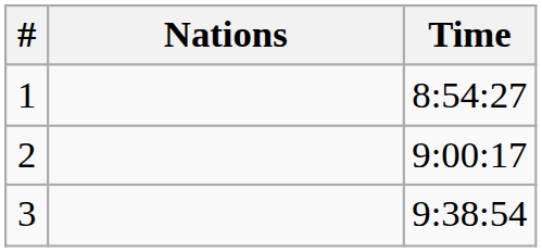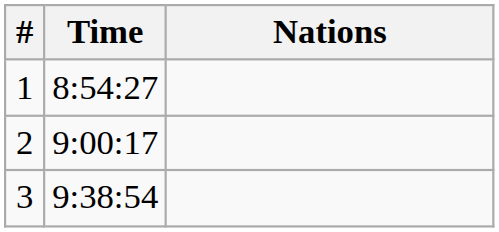 <table class="wikitable" style="text-align:center;">
 <tr>
 <th width=8%>#</th>
+<th width=25%>Time</th>
 <th width=67%>Nations</th>
-<th width=25%>Time</th>
 </tr>
 <tr>
 <td>1</td>
+<td>8:54:27</td>
 <td align="left"></td>
-<td>8:54:27</td>
 </tr>
 <tr>
 <td>2</td>
+<td>9:00:17</td>
 <td align="left"></td>
-<td>9:00:17</td>
 </tr>
 <tr>
 <td>3</td>
+<td>9:38:54</td>
 <td align="left"></td>
-<td>9:38:54</td>
 </tr>
 </table>
